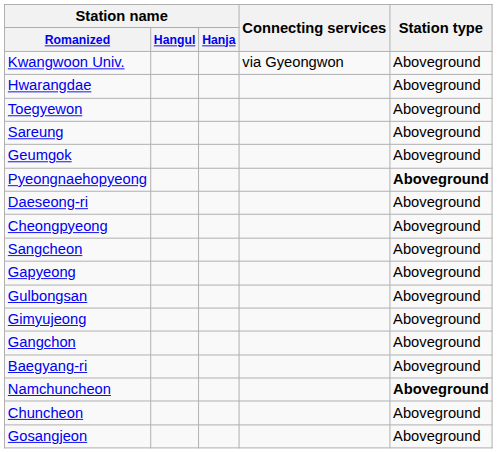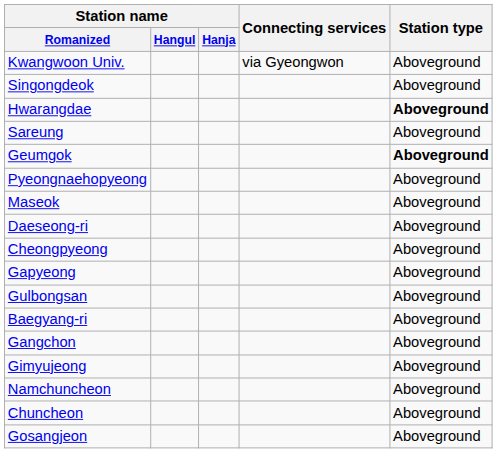 <table class="wikitable">
 <tr>
 <th colspan="3">Station name</th>
 <th rowspan="2">Connecting services</th>
 <th rowspan="2">Station type</th>
 </tr>
 <tr>
 <th><small><a href='#'>Romanized</a></small></th>
 <th><small><a href='#'>Hangul</a></small></th>
 <th><small><a href='#'>Hanja</a></small></th>
 </tr>
 <tr>
 <td><a href='#'>Kwangwoon Univ.</a></td>
 <td></td>
 <td></td>
 <td> via Gyeongwon</td>
 <td>Aboveground</td>
 </tr>
 <tr>
-<td><a href='#'>Hwarangdae</a></td>
+<td><a href='#'>Singongdeok</a></td>
 <td></td>
 <td></td>
 <td></td>
 <td>Aboveground</td>
 </tr>
 <tr>
-<td><a href='#'>Toegyewon</a></td>
+<td><a href='#'>Hwarangdae</a></td>
 <td></td>
 <td></td>
 <td></td>
-<td>Aboveground</td>
+<td><strong>Aboveground</strong></td>
 </tr>
 <tr>
 <td><a href='#'>Sareung</a></td>
 <td></td>
 <td></td>
 <td></td>
 <td>Aboveground</td>
 </tr>
 <tr>
 <td><a href='#'>Geumgok</a></td>
 <td></td>
 <td></td>
 <td></td>
-<td>Aboveground</td>
+<td><strong>Aboveground</strong></td>
 </tr>
 <tr>
 <td><a href='#'>Pyeongnaehopyeong</a></td>
 <td></td>
 <td></td>
 <td></td>
-<td><strong>Aboveground</strong></td>
+<td>Aboveground</td>
+</tr>
+<tr>
+<td><a href='#'>Maseok</a></td>
+<td></td>
+<td></td>
+<td></td>
+<td>Aboveground</td>
 </tr>
 <tr>
 <td><a href='#'>Daeseong-ri</a></td>
 <td></td>
 <td></td>
 <td></td>
 <td>Aboveground</td>
 </tr>
 <tr>
 <td><a href='#'>Cheongpyeong</a></td>
-<td></td>
-<td></td>
-<td></td>
-<td>Aboveground</td>
-</tr>
-<tr>
-<td><a href='#'>Sangcheon</a></td>
 <td></td>
 <td></td>
 <td></td>
 <td>Aboveground</td>
 </tr>
 <tr>
 <td><a href='#'>Gapyeong</a></td>
 <td></td>
 <td></td>
 <td></td>
 <td>Aboveground</td>
 </tr>
 <tr>
 <td><a href='#'>Gulbongsan</a></td>
 <td></td>
 <td></td>
 <td></td>
 <td>Aboveground</td>
 </tr>
 <tr>
-<td><a href='#'>Gimyujeong</a></td>
+<td><a href='#'>Baegyang-ri</a></td>
 <td></td>
 <td></td>
 <td></td>
 <td>Aboveground</td>
 </tr>
 <tr>
 <td><a href='#'>Gangchon</a></td>
 <td></td>
 <td></td>
 <td></td>
 <td>Aboveground</td>
 </tr>
 <tr>
-<td><a href='#'>Baegyang-ri</a></td>
+<td><a href='#'>Gimyujeong</a></td>
 <td></td>
 <td></td>
 <td></td>
 <td>Aboveground</td>
 </tr>
 <tr>
 <td><a href='#'>Namchuncheon</a></td>
 <td></td>
 <td></td>
 <td></td>
-<td><strong>Aboveground</strong></td>
+<td>Aboveground</td>
 </tr>
 <tr>
 <td><a href='#'>Chuncheon</a></td>
 <td></td>
 <td></td>
 <td></td>
 <td>Aboveground</td>
 </tr>
 <tr>
 <td><a href='#'>Gosangjeon</a></td>
 <td></td>
 <td></td>
 <td></td>
 <td>Aboveground</td>
 </tr>
 </table>
